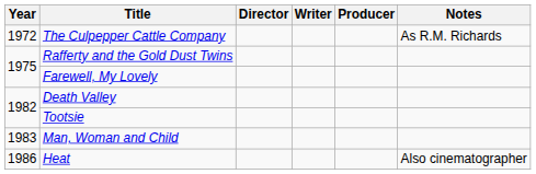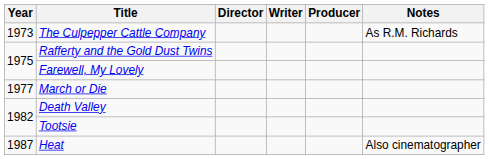 <table class="wikitable">
 <tr>
 <th>Year</th>
 <th>Title</th>
 <th>Director</th>
 <th>Writer</th>
 <th>Producer</th>
 <th>Notes</th>
 </tr>
 <tr>
-<td>1972</td>
+<td>1973</td>
 <td><em><a href='#'>The Culpepper Cattle Company</a></em></td>
 <td></td>
 <td></td>
 <td></td>
 <td>As R.M. Richards</td>
 </tr>
 <tr>
 <td rowspan=2>1975</td>
 <td><em><a href='#'>Rafferty and the Gold Dust Twins</a></em></td>
 <td></td>
 <td></td>
 <td></td>
 <td></td>
 </tr>
 <tr>
 <td><em><a href='#'>Farewell, My Lovely</a></em></td>
 <td></td>
 <td></td>
 <td></td>
 <td></td>
 </tr>
 <tr>
+<td>1977</td>
+<td><em><a href='#'>March or Die</a></em></td>
+<td></td>
+<td></td>
+<td></td>
+<td></td>
+</tr>
+<tr>
 <td rowspan=2>1982</td>
 <td><em><a href='#'>Death Valley</a></em></td>
 <td></td>
 <td></td>
 <td></td>
 <td></td>
 </tr>
 <tr>
 <td><em><a href='#'>Tootsie</a></em></td>
 <td></td>
 <td></td>
 <td></td>
 <td></td>
 </tr>
 <tr>
-<td>1983</td>
-<td><em><a href='#'>Man, Woman and Child</a></em></td>
-<td></td>
-<td></td>
-<td></td>
-<td></td>
-</tr>
-<tr>
-<td>1986</td>
+<td>1987</td>
 <td><em><a href='#'>Heat</a></em></td>
 <td></td>
 <td></td>
 <td></td>
 <td>Also cinematographer</td>
 </tr>
 </table>
